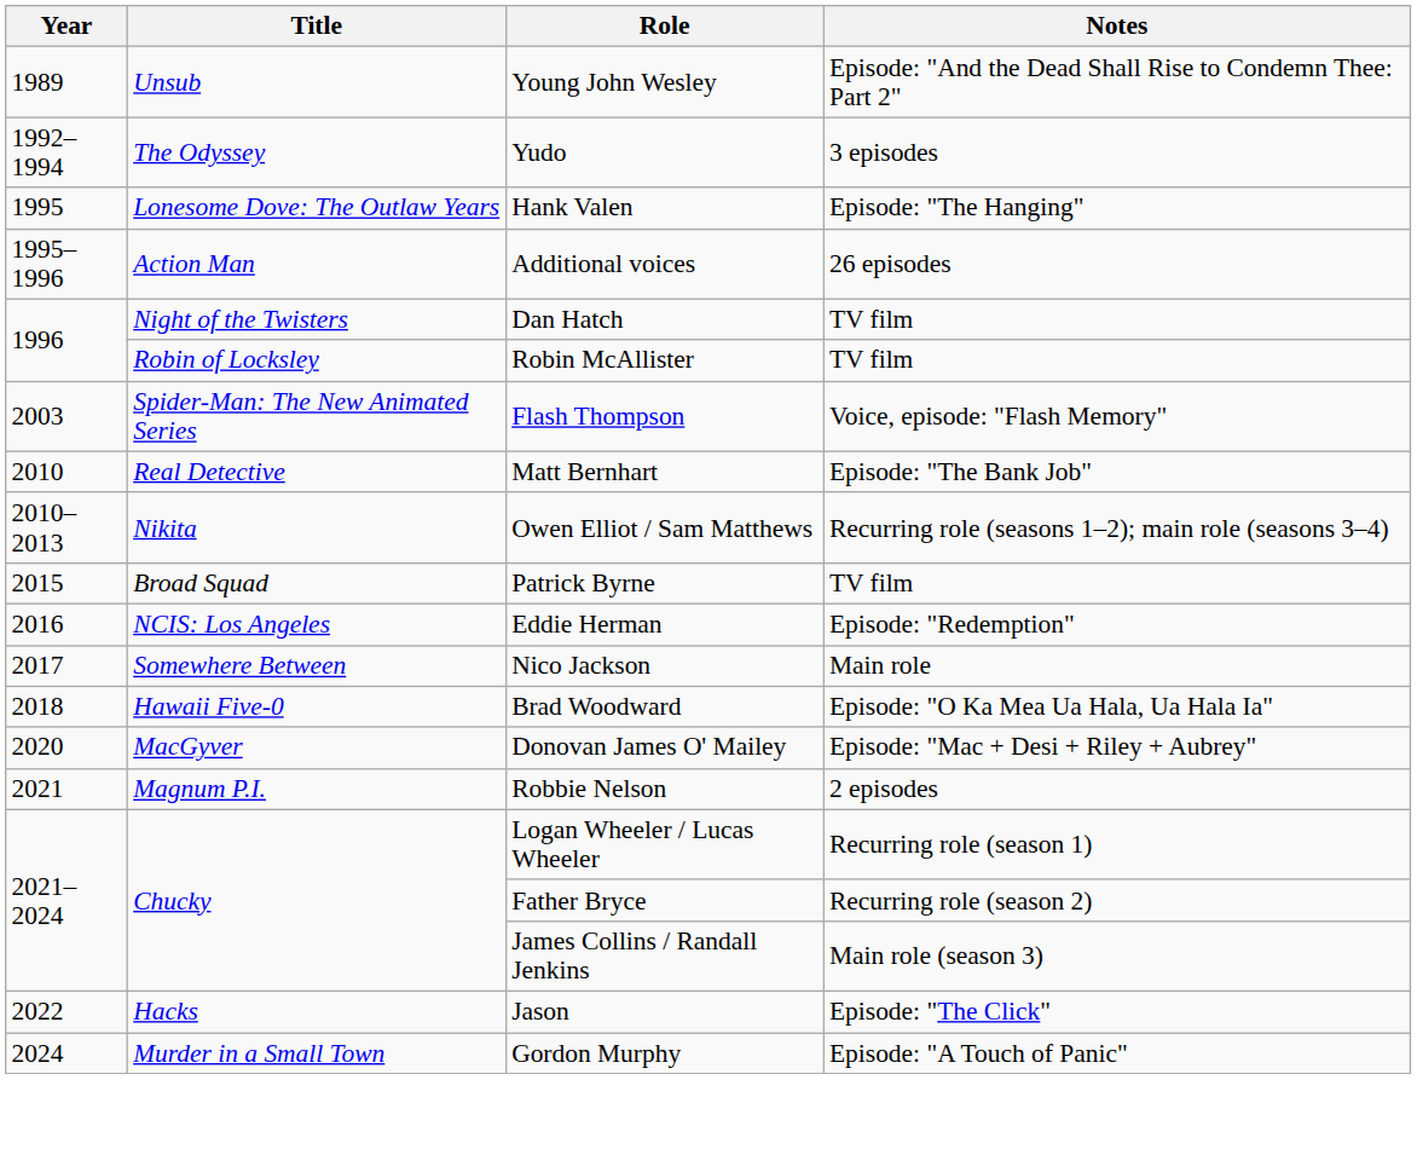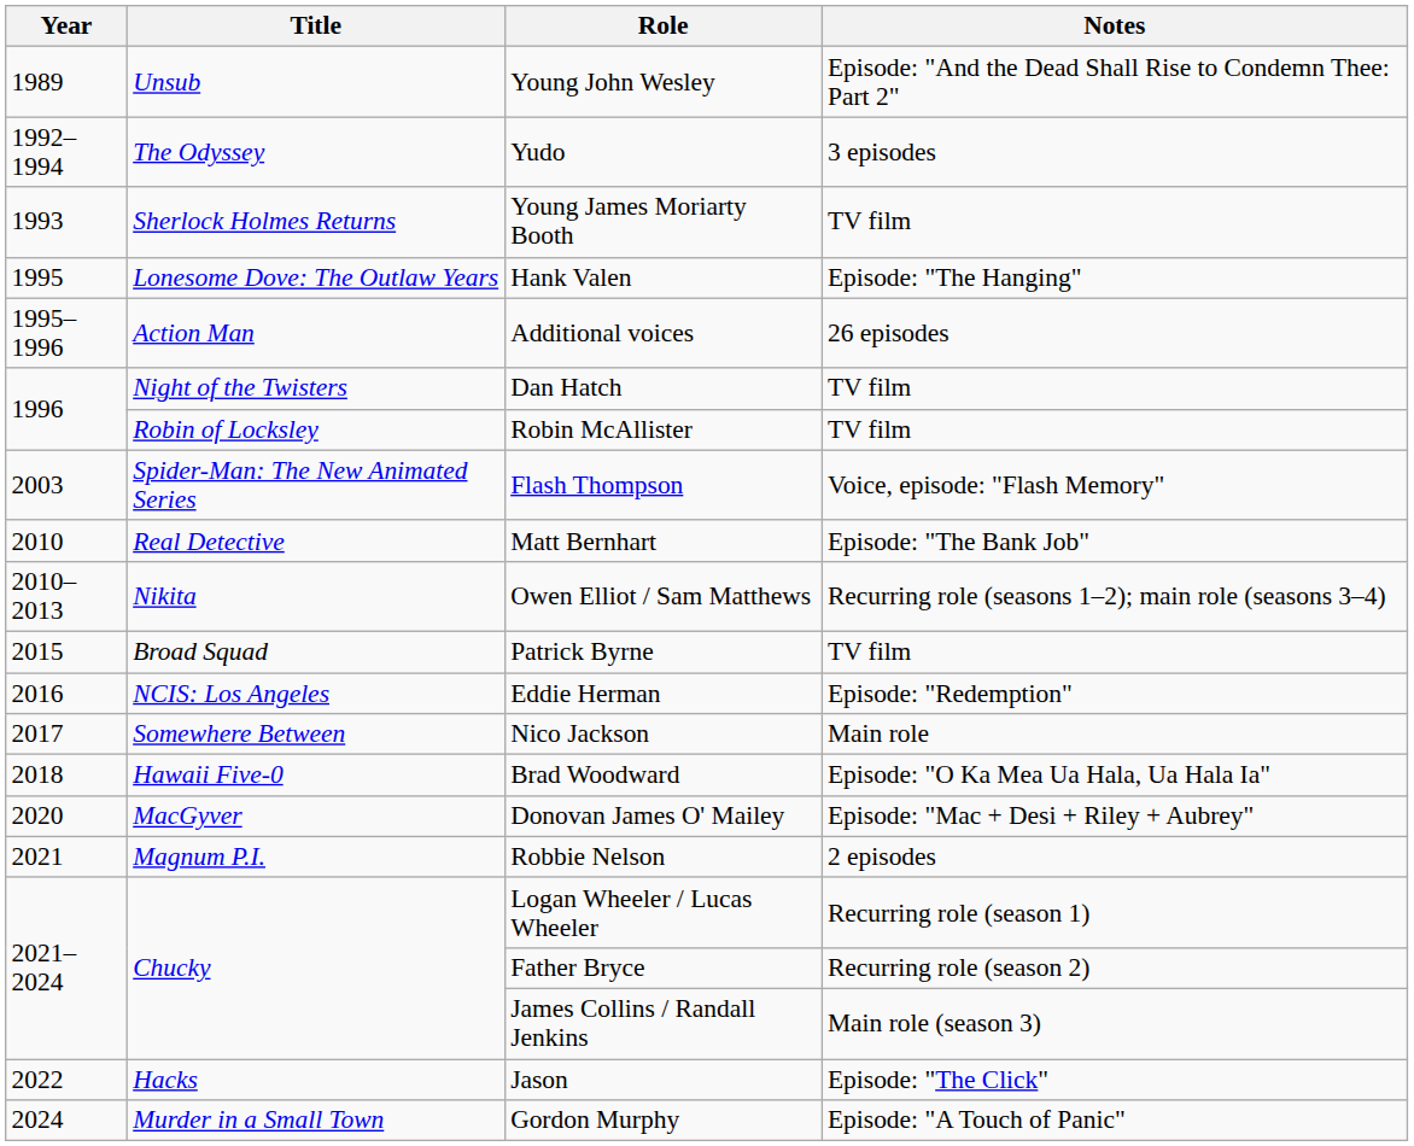 <table class="wikitable sortable">
 <tr>
 <th>Year</th>
 <th>Title</th>
 <th>Role</th>
 <th class="unsortable">Notes</th>
 </tr>
 <tr>
 <td>1989</td>
 <td><em><a href='#'>Unsub</a></em></td>
 <td>Young John Wesley</td>
 <td>Episode: "And the Dead Shall Rise to Condemn Thee: Part 2"</td>
 </tr>
 <tr>
 <td>1992–1994</td>
 <td data-sort-value="Odyssey, The"><em><a href='#'>The Odyssey</a></em></td>
 <td>Yudo</td>
 <td>3 episodes</td>
+</tr>
+<tr>
+<td>1993</td>
+<td><em><a href='#'>Sherlock Holmes Returns</a></em></td>
+<td>Young James Moriarty Booth</td>
+<td>TV film</td>
 </tr>
 <tr>
 <td>1995</td>
 <td><em><a href='#'>Lonesome Dove: The Outlaw Years</a></em></td>
 <td>Hank Valen</td>
 <td>Episode: "The Hanging"</td>
 </tr>
 <tr>
 <td>1995–1996</td>
 <td><em><a href='#'>Action Man</a></em></td>
 <td>Additional voices</td>
 <td>26 episodes</td>
 </tr>
 <tr>
 <td rowspan=2>1996</td>
 <td><em><a href='#'>Night of the Twisters</a></em></td>
 <td>Dan Hatch</td>
 <td>TV film</td>
 </tr>
 <tr>
 <td><em><a href='#'>Robin of Locksley</a></em></td>
 <td>Robin McAllister</td>
 <td>TV film</td>
 </tr>
 <tr>
 <td>2003</td>
 <td><em><a href='#'>Spider-Man: The New Animated Series</a></em></td>
 <td><a href='#'>Flash Thompson</a></td>
 <td>Voice, episode: "Flash Memory"</td>
 </tr>
 <tr>
 <td>2010</td>
 <td><em><a href='#'>Real Detective</a></em></td>
 <td>Matt Bernhart</td>
 <td>Episode: "The Bank Job"</td>
 </tr>
 <tr>
 <td>2010–2013</td>
 <td><em><a href='#'>Nikita</a></em></td>
 <td>Owen Elliot / Sam Matthews</td>
 <td>Recurring role (seasons 1–2); main role (seasons 3–4)</td>
 </tr>
 <tr>
 <td>2015</td>
 <td><em>Broad Squad</em></td>
 <td>Patrick Byrne</td>
 <td>TV film</td>
 </tr>
 <tr>
 <td>2016</td>
 <td><em><a href='#'>NCIS: Los Angeles</a></em></td>
 <td>Eddie Herman</td>
 <td>Episode: "Redemption"</td>
 </tr>
 <tr>
 <td>2017</td>
 <td><em><a href='#'>Somewhere Between</a></em></td>
 <td>Nico Jackson</td>
 <td>Main role</td>
 </tr>
 <tr>
 <td>2018</td>
 <td><em><a href='#'>Hawaii Five-0</a></em></td>
 <td>Brad Woodward</td>
 <td>Episode: "O Ka Mea Ua Hala, Ua Hala Ia"</td>
 </tr>
 <tr>
 <td>2020</td>
 <td><em><a href='#'>MacGyver</a></em></td>
 <td>Donovan James O' Mailey</td>
 <td>Episode: "Mac + Desi + Riley + Aubrey"</td>
 </tr>
 <tr>
 <td>2021</td>
 <td><em><a href='#'>Magnum P.I.</a></em></td>
 <td>Robbie Nelson</td>
 <td>2 episodes</td>
 </tr>
 <tr>
 <td rowspan="3">2021–2024</td>
 <td rowspan="3"><em><a href='#'>Chucky</a></em></td>
 <td>Logan Wheeler / Lucas Wheeler</td>
 <td>Recurring role (season 1)</td>
 </tr>
 <tr>
 <td>Father Bryce</td>
 <td>Recurring role (season 2)</td>
 </tr>
 <tr>
 <td>James Collins / Randall Jenkins</td>
 <td>Main role (season 3)</td>
 </tr>
 <tr>
 <td>2022</td>
 <td><em><a href='#'>Hacks</a></em></td>
 <td>Jason</td>
 <td>Episode: "<a href='#'>The Click</a>"</td>
 </tr>
 <tr>
 <td>2024</td>
 <td><em><a href='#'>Murder in a Small Town</a></em></td>
 <td>Gordon Murphy</td>
 <td>Episode: "A Touch of Panic"</td>
 </tr>
 </table>
